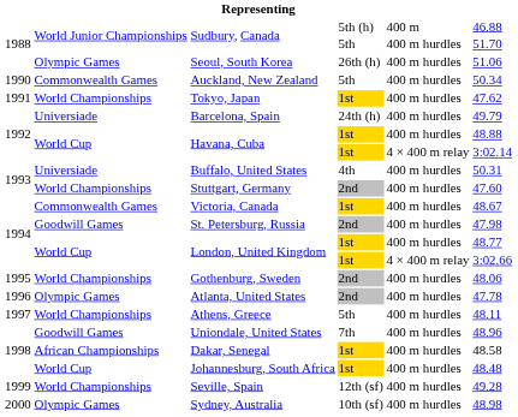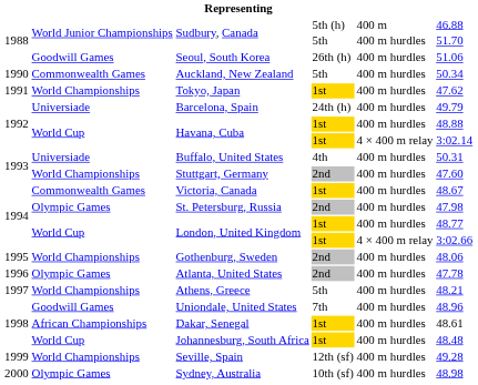 <table>
 <tr>
 <th colspan="6">Representing </th>
 </tr>
 <tr>
 <td rowspan=3>1988</td>
 <td rowspan=2><a href='#'>World Junior Championships</a></td>
 <td rowspan=2><a href='#'>Sudbury</a>, <a href='#'>Canada</a></td>
 <td>5th (h)</td>
 <td>400 m</td>
 <td><a href='#'>46.88</a></td>
 </tr>
 <tr>
 <td>5th</td>
 <td>400 m hurdles</td>
 <td><a href='#'>51.70</a></td>
 </tr>
 <tr>
-<td><a href='#'>Olympic Games</a></td>
+<td><a href='#'>Goodwill Games</a></td>
 <td><a href='#'>Seoul, South Korea</a></td>
 <td>26th (h)</td>
 <td>400 m hurdles</td>
 <td><a href='#'>51.06</a></td>
 </tr>
 <tr>
 <td>1990</td>
 <td><a href='#'>Commonwealth Games</a></td>
 <td><a href='#'>Auckland, New Zealand</a></td>
 <td>5th</td>
 <td>400 m hurdles</td>
 <td><a href='#'>50.34</a></td>
 </tr>
 <tr>
 <td>1991</td>
 <td><a href='#'>World Championships</a></td>
 <td><a href='#'>Tokyo, Japan</a></td>
 <td bgcolor="gold">1st</td>
 <td>400 m hurdles</td>
 <td><a href='#'>47.62</a></td>
 </tr>
 <tr>
 <td rowspan=3>1992</td>
 <td><a href='#'>Universiade</a></td>
 <td><a href='#'>Barcelona, Spain</a></td>
 <td>24th (h)</td>
 <td>400 m hurdles</td>
 <td><a href='#'>49.79</a></td>
 </tr>
 <tr>
 <td rowspan=2><a href='#'>World Cup</a></td>
 <td rowspan=2><a href='#'>Havana, Cuba</a></td>
 <td bgcolor="gold">1st</td>
 <td>400 m hurdles</td>
 <td><a href='#'>48.88</a></td>
 </tr>
 <tr>
 <td bgcolor="gold">1st</td>
 <td>4 × 400 m relay</td>
 <td><a href='#'>3:02.14</a></td>
 </tr>
 <tr>
 <td rowspan=2>1993</td>
 <td><a href='#'>Universiade</a></td>
 <td><a href='#'>Buffalo, United States</a></td>
 <td>4th</td>
 <td>400 m hurdles</td>
 <td><a href='#'>50.31</a></td>
 </tr>
 <tr>
 <td><a href='#'>World Championships</a></td>
 <td><a href='#'>Stuttgart, Germany</a></td>
 <td bgcolor="silver">2nd</td>
 <td>400 m hurdles</td>
 <td><a href='#'>47.60</a></td>
 </tr>
 <tr>
 <td rowspan=4>1994</td>
 <td><a href='#'>Commonwealth Games</a></td>
 <td><a href='#'>Victoria, Canada</a></td>
 <td bgcolor="gold">1st</td>
 <td>400 m hurdles</td>
 <td><a href='#'>48.67</a></td>
 </tr>
 <tr>
-<td><a href='#'>Goodwill Games</a></td>
+<td><a href='#'>Olympic Games</a></td>
 <td><a href='#'>St. Petersburg, Russia</a></td>
 <td bgcolor="silver">2nd</td>
 <td>400 m hurdles</td>
 <td><a href='#'>47.98</a></td>
 </tr>
 <tr>
 <td rowspan=2><a href='#'>World Cup</a></td>
 <td rowspan=2><a href='#'>London, United Kingdom</a></td>
 <td bgcolor="gold">1st</td>
 <td>400 m hurdles</td>
 <td><a href='#'>48.77</a></td>
 </tr>
 <tr>
 <td bgcolor="gold">1st</td>
 <td>4 × 400 m relay</td>
 <td><a href='#'>3:02.66</a></td>
 </tr>
 <tr>
 <td>1995</td>
 <td><a href='#'>World Championships</a></td>
 <td><a href='#'>Gothenburg, Sweden</a></td>
 <td bgcolor="silver">2nd</td>
 <td>400 m hurdles</td>
 <td><a href='#'>48.06</a></td>
 </tr>
 <tr>
 <td>1996</td>
 <td><a href='#'>Olympic Games</a></td>
 <td><a href='#'>Atlanta, United States</a></td>
 <td bgcolor="silver">2nd</td>
 <td>400 m hurdles</td>
 <td><a href='#'>47.78</a></td>
 </tr>
 <tr>
 <td>1997</td>
 <td><a href='#'>World Championships</a></td>
 <td><a href='#'>Athens, Greece</a></td>
 <td>5th</td>
 <td>400 m hurdles</td>
-<td><a href='#'>48.11</a></td>
+<td><a href='#'>48.21</a></td>
 </tr>
 <tr>
 <td rowspan=3>1998</td>
 <td><a href='#'>Goodwill Games</a></td>
 <td><a href='#'>Uniondale, United States</a></td>
 <td>7th</td>
 <td>400 m hurdles</td>
 <td><a href='#'>48.96</a></td>
 </tr>
 <tr>
 <td><a href='#'>African Championships</a></td>
 <td><a href='#'>Dakar, Senegal</a></td>
 <td bgcolor="gold">1st</td>
 <td>400 m hurdles</td>
-<td>48.58</td>
+<td>48.61</td>
 </tr>
 <tr>
 <td><a href='#'>World Cup</a></td>
 <td><a href='#'>Johannesburg, South Africa</a></td>
 <td bgcolor="gold">1st</td>
 <td>400 m hurdles</td>
 <td><a href='#'>48.48</a></td>
 </tr>
 <tr>
 <td>1999</td>
 <td><a href='#'>World Championships</a></td>
 <td><a href='#'>Seville, Spain</a></td>
 <td>12th (sf)</td>
 <td>400 m hurdles</td>
 <td><a href='#'>49.28</a></td>
 </tr>
 <tr>
 <td>2000</td>
 <td><a href='#'>Olympic Games</a></td>
 <td><a href='#'>Sydney, Australia</a></td>
 <td>10th (sf)</td>
 <td>400 m hurdles</td>
 <td><a href='#'>48.98</a></td>
 </tr>
 </table>
